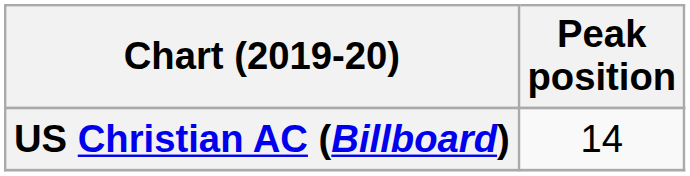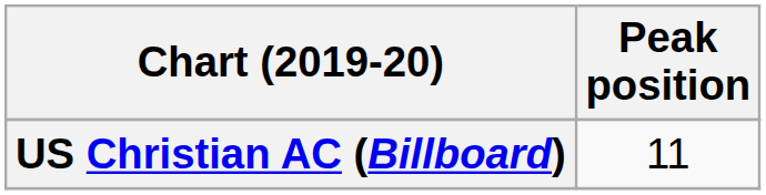 <table class="wikitable sortable plainrowheaders" style="text-align:center">
 <tr>
 <th scope="col">Chart (2019-20)</th>
 <th scope="col">Peak<br> position</th>
 </tr>
 <tr>
 </tr>
 <tr>
 </tr>
 <tr>
 <th scope="row">US <a href='#'>Christian AC</a> (<em><a href='#'>Billboard</a></em>)</th>
-<td>14</td>
+<td>11</td>
 </tr>
 <tr>
 </tr>
 </table>
